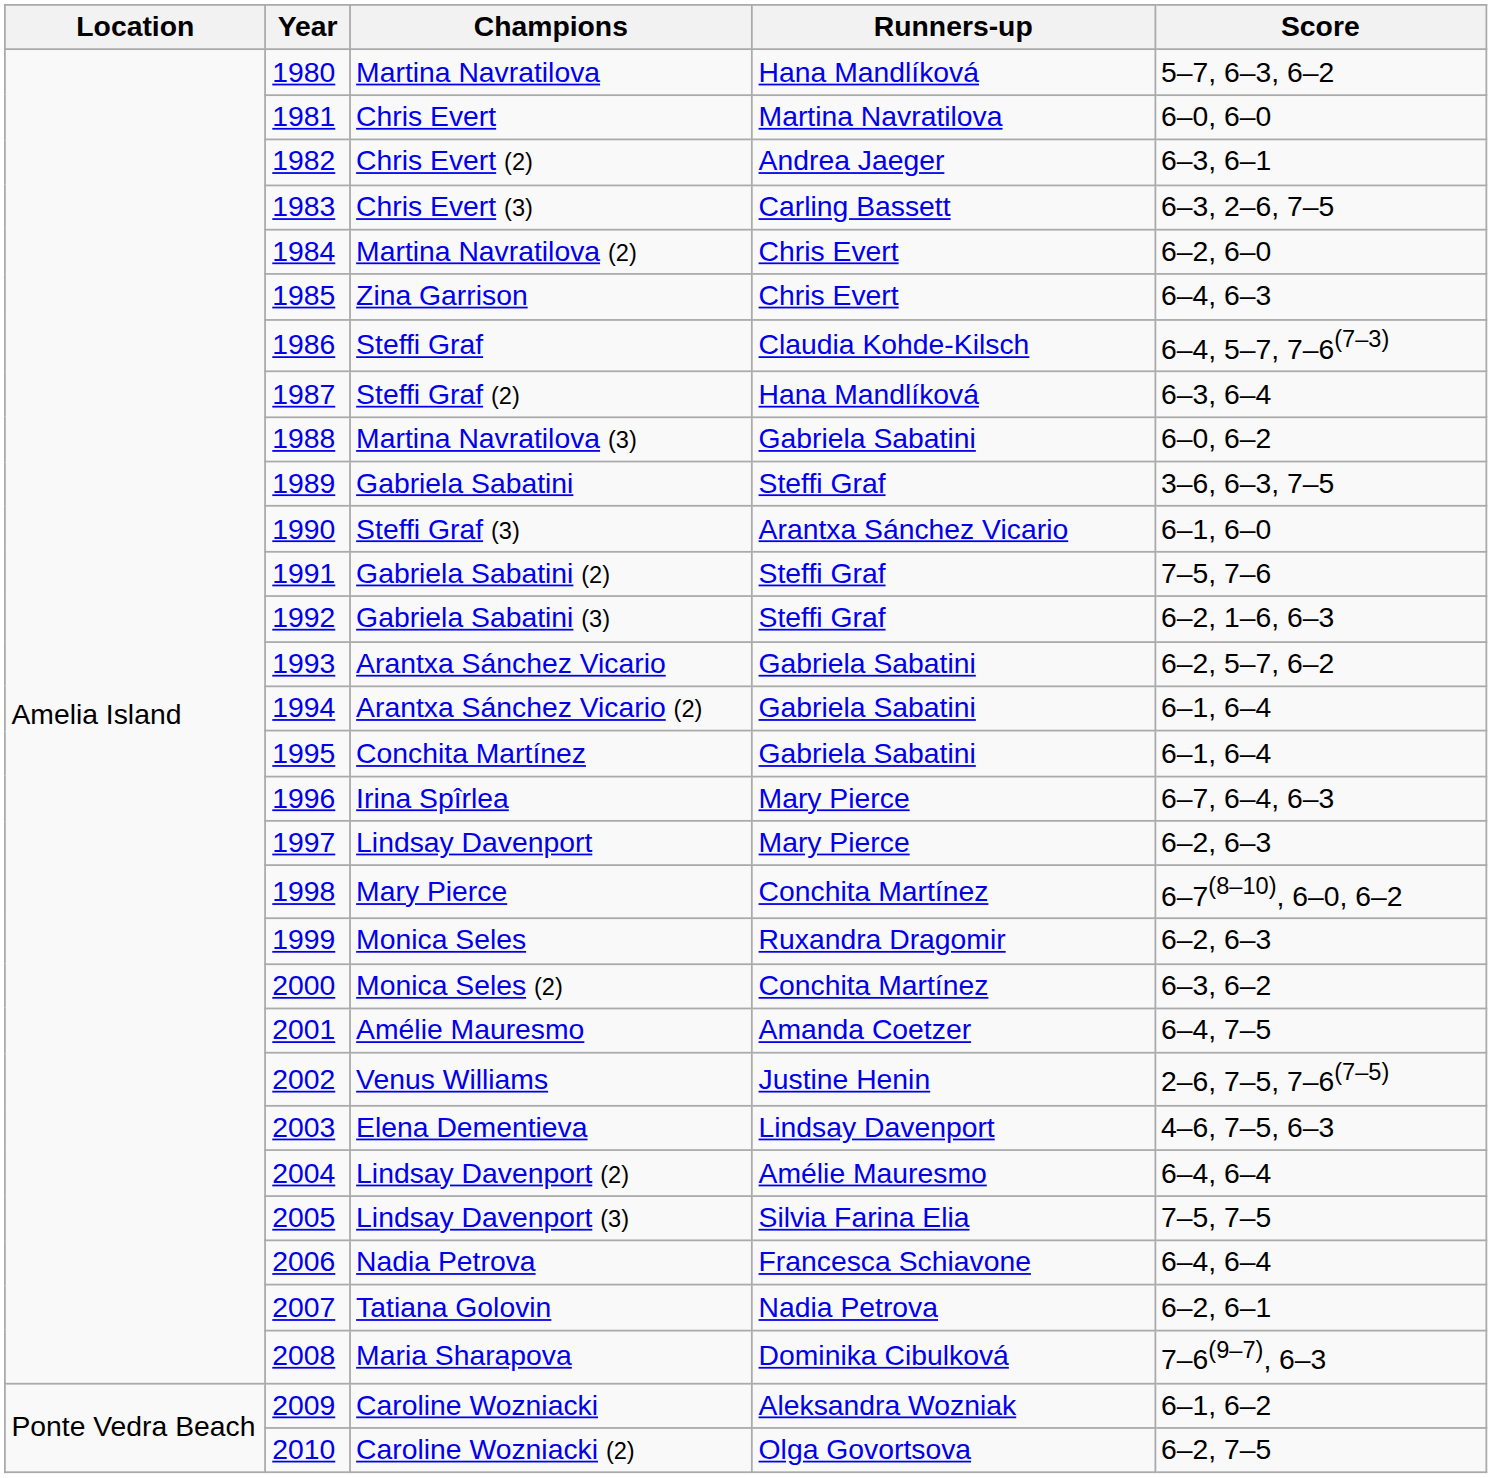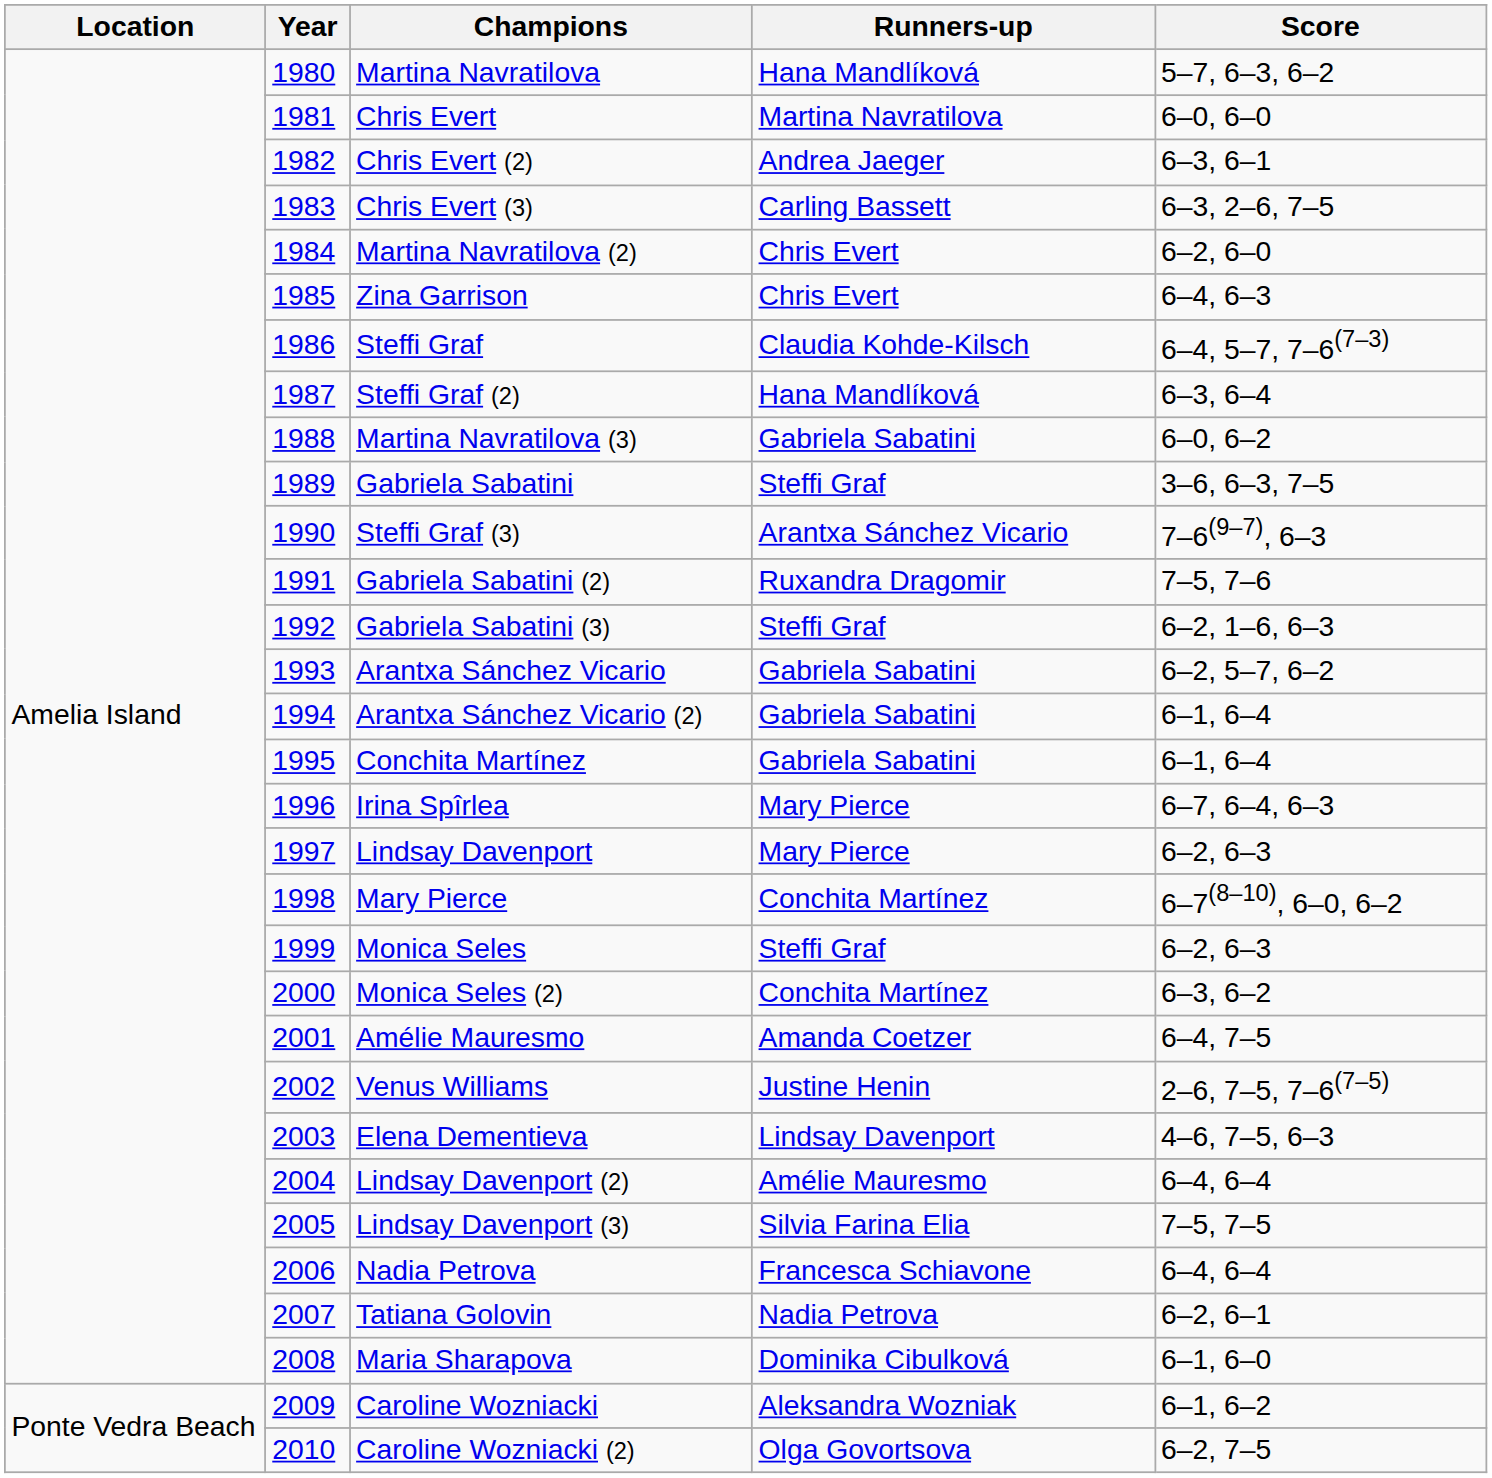 <table class="wikitable">
 <tr>
 <th style="width:140px">Location</th>
 <th style="width:40px">Year</th>
 <th style="width:220px">Champions</th>
 <th style="width:220px">Runners-up</th>
 <th style="width:180px" class="unsortable">Score</th>
 </tr>
 <tr>
 <td rowspan="29">Amelia Island</td>
 <td><a href='#'>1980</a></td>
 <td> <a href='#'>Martina Navratilova</a></td>
 <td> <a href='#'>Hana Mandlíková</a></td>
 <td>5–7, 6–3, 6–2</td>
 </tr>
 <tr>
 <td><a href='#'>1981</a></td>
 <td> <a href='#'>Chris Evert</a></td>
 <td> <a href='#'>Martina Navratilova</a></td>
 <td>6–0, 6–0</td>
 </tr>
 <tr>
 <td><a href='#'>1982</a></td>
 <td>  <a href='#'>Chris Evert</a> <small>(2)</small></td>
 <td> <a href='#'>Andrea Jaeger</a></td>
 <td>6–3, 6–1</td>
 </tr>
 <tr>
 <td><a href='#'>1983</a></td>
 <td>  <a href='#'>Chris Evert</a> <small>(3)</small></td>
 <td> <a href='#'>Carling Bassett</a></td>
 <td>6–3, 2–6, 7–5</td>
 </tr>
 <tr>
 <td><a href='#'>1984</a></td>
 <td>  <a href='#'>Martina Navratilova</a> <small>(2)</small></td>
 <td> <a href='#'>Chris Evert</a></td>
 <td>6–2, 6–0</td>
 </tr>
 <tr>
 <td><a href='#'>1985</a></td>
 <td>  <a href='#'>Zina Garrison</a></td>
 <td> <a href='#'>Chris Evert</a></td>
 <td>6–4, 6–3</td>
 </tr>
 <tr>
 <td><a href='#'>1986</a></td>
 <td>  <a href='#'>Steffi Graf</a></td>
 <td> <a href='#'>Claudia Kohde-Kilsch</a></td>
 <td>6–4, 5–7, 7–6<sup>(7–3)</sup></td>
 </tr>
 <tr>
 <td><a href='#'>1987</a></td>
 <td>  <a href='#'>Steffi Graf</a> <small>(2)</small></td>
 <td> <a href='#'>Hana Mandlíková</a></td>
 <td>6–3, 6–4</td>
 </tr>
 <tr>
 <td><a href='#'>1988</a></td>
 <td>  <a href='#'>Martina Navratilova</a> <small>(3)</small></td>
 <td> <a href='#'>Gabriela Sabatini</a></td>
 <td>6–0, 6–2</td>
 </tr>
 <tr>
 <td><a href='#'>1989</a></td>
 <td>  <a href='#'>Gabriela Sabatini</a></td>
 <td> <a href='#'>Steffi Graf</a></td>
 <td>3–6, 6–3, 7–5</td>
 </tr>
 <tr>
 <td><a href='#'>1990</a></td>
 <td>  <a href='#'>Steffi Graf</a> <small>(3)</small></td>
 <td> <a href='#'>Arantxa Sánchez Vicario</a></td>
-<td>6–1, 6–0</td>
+<td>7–6<sup>(9–7)</sup>, 6–3</td>
 </tr>
 <tr>
 <td><a href='#'>1991</a></td>
 <td>  <a href='#'>Gabriela Sabatini</a> <small>(2)</small></td>
-<td> <a href='#'>Steffi Graf</a></td>
+<td> <a href='#'>Ruxandra Dragomir</a></td>
 <td>7–5, 7–6</td>
 </tr>
 <tr>
 <td><a href='#'>1992</a></td>
 <td>  <a href='#'>Gabriela Sabatini</a> <small>(3)</small></td>
 <td> <a href='#'>Steffi Graf</a></td>
 <td>6–2, 1–6, 6–3</td>
 </tr>
 <tr>
 <td><a href='#'>1993</a></td>
 <td>  <a href='#'>Arantxa Sánchez Vicario</a></td>
 <td> <a href='#'>Gabriela Sabatini</a></td>
 <td>6–2, 5–7, 6–2</td>
 </tr>
 <tr>
 <td><a href='#'>1994</a></td>
 <td>  <a href='#'>Arantxa Sánchez Vicario</a> <small>(2)</small></td>
 <td> <a href='#'>Gabriela Sabatini</a></td>
 <td>6–1, 6–4</td>
 </tr>
 <tr>
 <td><a href='#'>1995</a></td>
 <td>  <a href='#'>Conchita Martínez</a></td>
 <td> <a href='#'>Gabriela Sabatini</a></td>
 <td>6–1, 6–4</td>
 </tr>
 <tr>
 <td><a href='#'>1996</a></td>
 <td>  <a href='#'>Irina Spîrlea</a></td>
 <td> <a href='#'>Mary Pierce</a></td>
 <td>6–7, 6–4, 6–3</td>
 </tr>
 <tr>
 <td><a href='#'>1997</a></td>
 <td>  <a href='#'>Lindsay Davenport</a></td>
 <td> <a href='#'>Mary Pierce</a></td>
 <td>6–2, 6–3</td>
 </tr>
 <tr>
 <td><a href='#'>1998</a></td>
 <td>  <a href='#'>Mary Pierce</a></td>
 <td> <a href='#'>Conchita Martínez</a></td>
 <td>6–7<sup>(8–10)</sup>, 6–0, 6–2</td>
 </tr>
 <tr>
 <td><a href='#'>1999</a></td>
 <td>  <a href='#'>Monica Seles</a></td>
-<td> <a href='#'>Ruxandra Dragomir</a></td>
+<td> <a href='#'>Steffi Graf</a></td>
 <td>6–2, 6–3</td>
 </tr>
 <tr>
 <td><a href='#'>2000</a></td>
 <td>  <a href='#'>Monica Seles</a> <small>(2)</small></td>
 <td> <a href='#'>Conchita Martínez</a></td>
 <td>6–3, 6–2</td>
 </tr>
 <tr>
 <td><a href='#'>2001</a></td>
 <td>  <a href='#'>Amélie Mauresmo</a></td>
 <td> <a href='#'>Amanda Coetzer</a></td>
 <td>6–4, 7–5</td>
 </tr>
 <tr>
 <td><a href='#'>2002</a></td>
 <td>  <a href='#'>Venus Williams</a></td>
 <td> <a href='#'>Justine Henin</a></td>
 <td>2–6, 7–5, 7–6<sup>(7–5)</sup></td>
 </tr>
 <tr>
 <td><a href='#'>2003</a></td>
 <td>  <a href='#'>Elena Dementieva</a></td>
 <td> <a href='#'>Lindsay Davenport</a></td>
 <td>4–6, 7–5, 6–3</td>
 </tr>
 <tr>
 <td><a href='#'>2004</a></td>
 <td>  <a href='#'>Lindsay Davenport</a> <small>(2)</small></td>
 <td> <a href='#'>Amélie Mauresmo</a></td>
 <td>6–4, 6–4</td>
 </tr>
 <tr>
 <td><a href='#'>2005</a></td>
 <td>  <a href='#'>Lindsay Davenport</a> <small>(3)</small></td>
 <td> <a href='#'>Silvia Farina Elia</a></td>
 <td>7–5, 7–5</td>
 </tr>
 <tr>
 <td><a href='#'>2006</a></td>
 <td>  <a href='#'>Nadia Petrova</a></td>
 <td> <a href='#'>Francesca Schiavone</a></td>
 <td>6–4, 6–4</td>
 </tr>
 <tr>
 <td><a href='#'>2007</a></td>
 <td>  <a href='#'>Tatiana Golovin</a></td>
 <td> <a href='#'>Nadia Petrova</a></td>
 <td>6–2, 6–1</td>
 </tr>
 <tr>
 <td><a href='#'>2008</a></td>
 <td>  <a href='#'>Maria Sharapova</a></td>
 <td> <a href='#'>Dominika Cibulková</a></td>
-<td>7–6<sup>(9–7)</sup>, 6–3</td>
+<td>6–1, 6–0</td>
 </tr>
 <tr>
 <td rowspan="2">Ponte Vedra Beach</td>
 <td><a href='#'>2009</a></td>
 <td>  <a href='#'>Caroline Wozniacki</a></td>
 <td> <a href='#'>Aleksandra Wozniak</a></td>
 <td>6–1, 6–2</td>
 </tr>
 <tr>
 <td><a href='#'>2010</a></td>
 <td>  <a href='#'>Caroline Wozniacki</a> <small>(2)</small></td>
 <td> <a href='#'>Olga Govortsova</a></td>
 <td>6–2, 7–5</td>
 </tr>
 </table>
